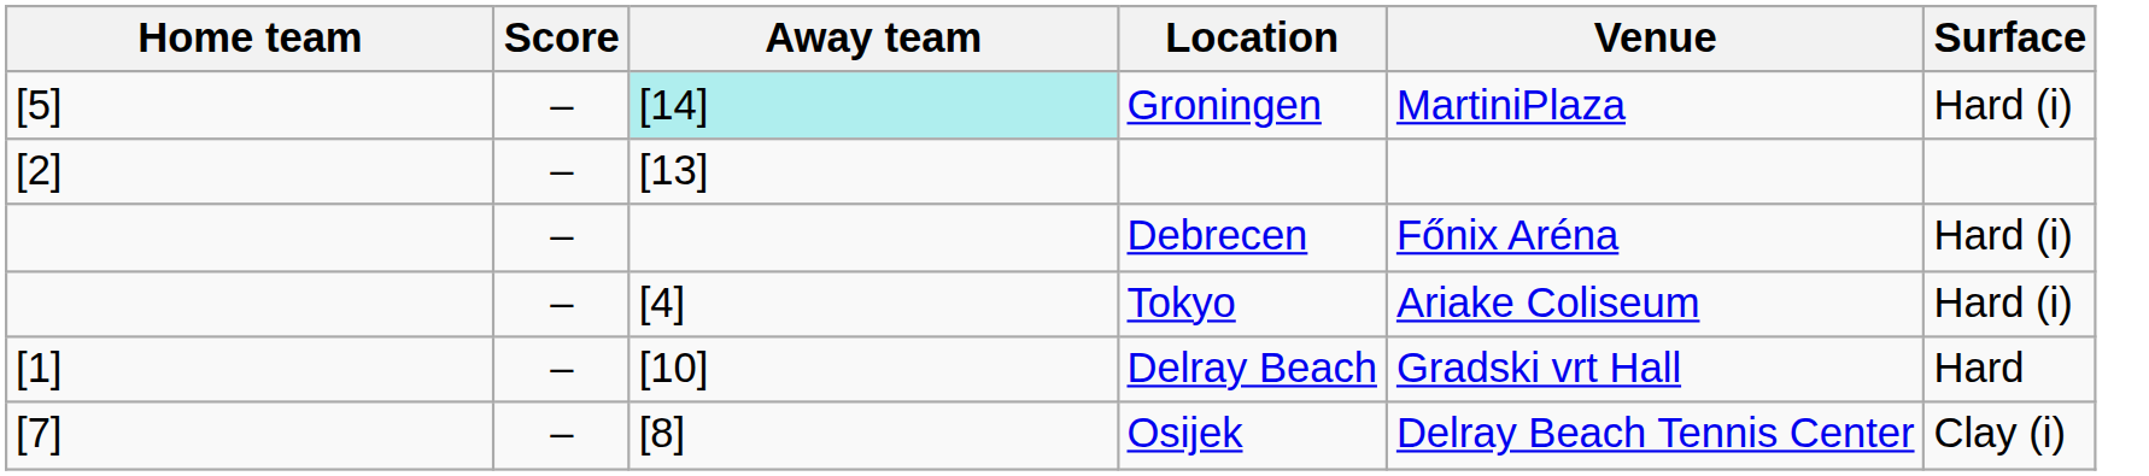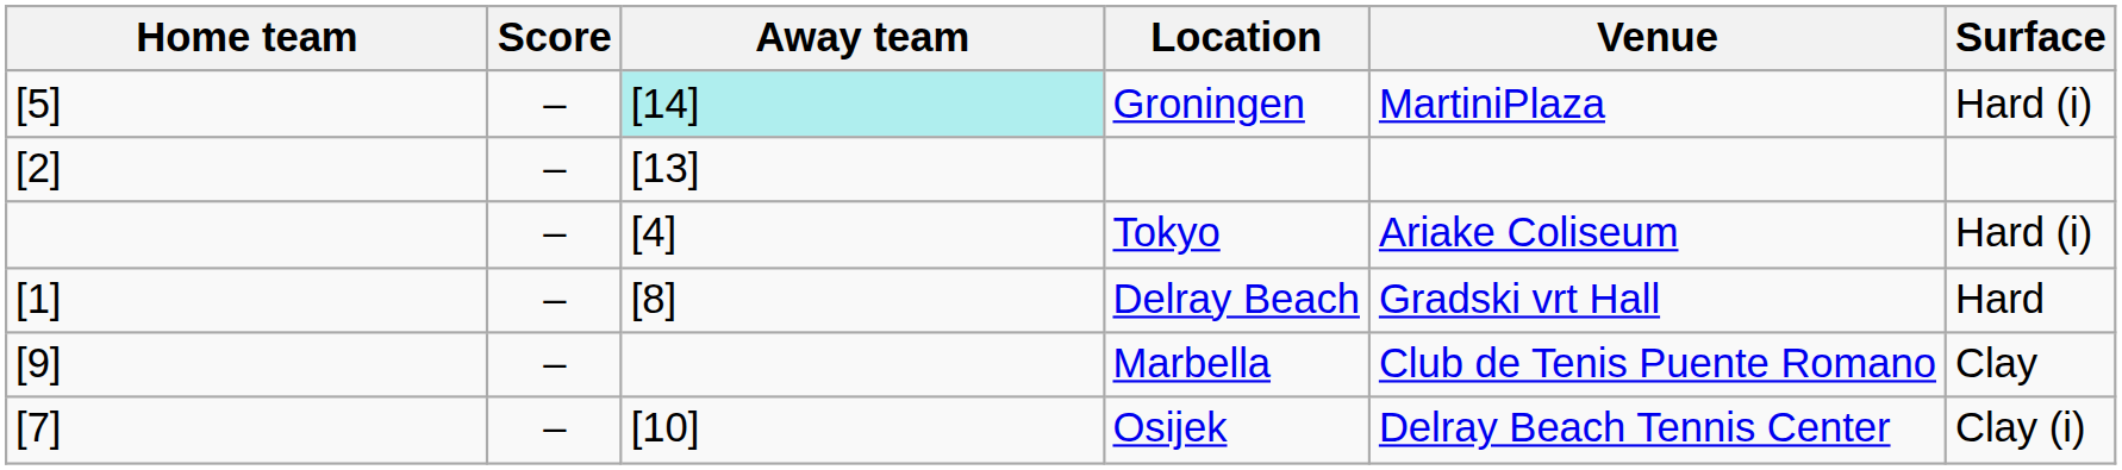 <table class="wikitable nowrap">
 <tr>
 <th width=180>Home team</th>
 <th>Score</th>
 <th width=180>Away team</th>
 <th>Location</th>
 <th>Venue</th>
 <th>Surface</th>
 </tr>
 <tr>
 <td> [5]</td>
 <td align=center>–</td>
 <td style="background: paleturquoise;"> [14]</td>
 <td><a href='#'>Groningen</a></td>
 <td><a href='#'>MartiniPlaza</a></td>
 <td>Hard (i)</td>
 </tr>
 <tr>
 <td> [2]</td>
 <td align=center>–</td>
 <td> [13]</td>
 <td></td>
 <td></td>
 <td></td>
 </tr>
 <tr>
 <td></td>
 <td align=center>–</td>
-<td></td>
-<td><a href='#'>Debrecen</a></td>
-<td><a href='#'>Főnix Aréna</a></td>
-<td>Hard (i)</td>
-</tr>
-<tr>
-<td></td>
-<td align=center>–</td>
 <td> [4]</td>
 <td><a href='#'>Tokyo</a></td>
 <td><a href='#'>Ariake Coliseum</a></td>
 <td>Hard (i)</td>
 </tr>
 <tr>
 <td> [1]</td>
 <td align=center>–</td>
-<td> [10]</td>
+<td> [8]</td>
 <td><a href='#'>Delray Beach</a></td>
 <td><a href='#'>Gradski vrt Hall</a></td>
 <td>Hard</td>
 </tr>
 <tr>
+<td> [9]</td>
+<td align=center>–</td>
+<td></td>
+<td><a href='#'>Marbella</a></td>
+<td><a href='#'>Club de Tenis Puente Romano</a></td>
+<td>Clay</td>
+</tr>
+<tr>
 <td> [7]</td>
 <td align=center>–</td>
-<td> [8]</td>
+<td> [10]</td>
 <td><a href='#'>Osijek</a></td>
 <td><a href='#'>Delray Beach Tennis Center</a></td>
 <td>Clay (i)</td>
 </tr>
 </table>
